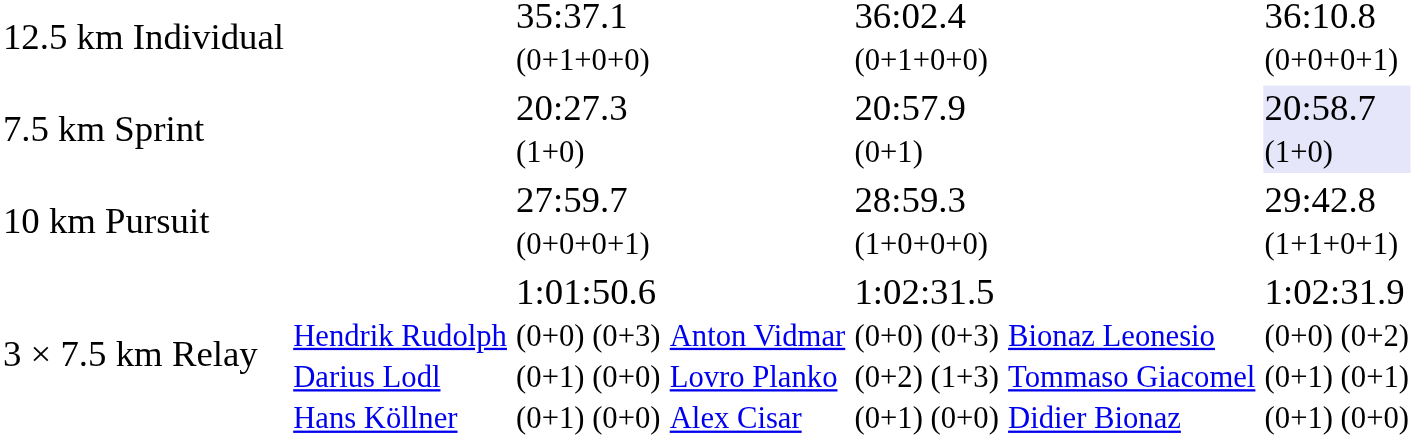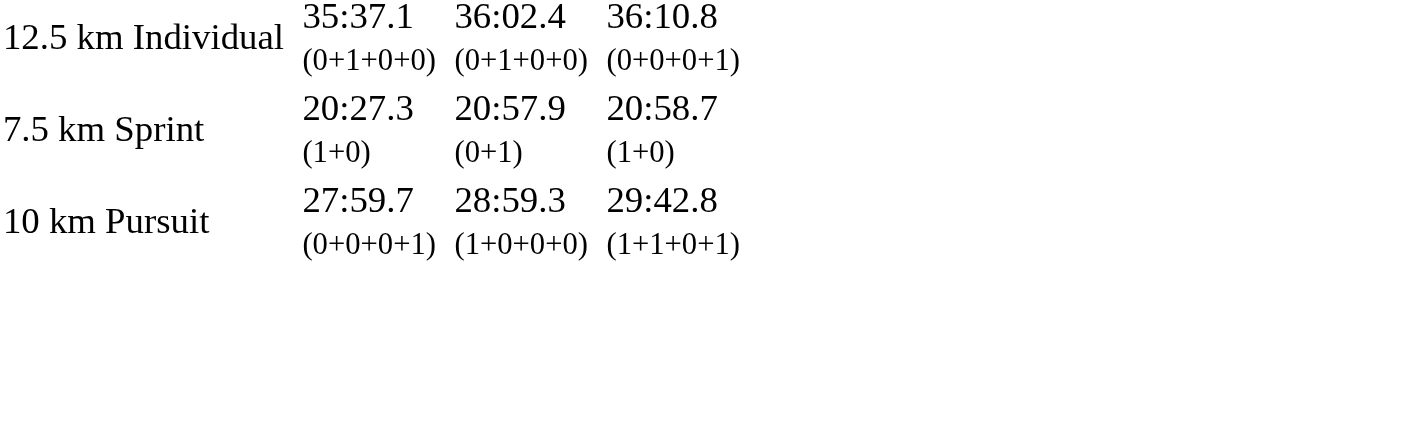 <table>
 <tr>
 <td>12.5 km Individual<br><em></em></td>
 <td></td>
 <td>35:37.1<br><small>(0+1+0+0)</small></td>
 <td></td>
 <td>36:02.4<br><small>(0+1+0+0)</small></td>
 <td></td>
 <td>36:10.8<br><small>(0+0+0+1)</small></td>
 </tr>
 <tr>
 <td>7.5 km Sprint<br><em></em></td>
 <td></td>
 <td>20:27.3<br><small>(1+0)</small></td>
 <td></td>
 <td>20:57.9<br><small>(0+1)</small></td>
 <td></td>
-<td style="background: lavender;">20:58.7<br><small>(1+0)</small></td>
+<td>20:58.7<br><small>(1+0)</small></td>
 </tr>
 <tr>
 <td>10 km Pursuit<br><em></em></td>
 <td></td>
 <td>27:59.7<br><small>(0+0+0+1)</small></td>
 <td></td>
 <td>28:59.3<br><small>(1+0+0+0)</small></td>
 <td></td>
 <td>29:42.8<br><small>(1+1+0+1)</small></td>
 </tr>
-<tr>
-<td>3 × 7.5 km Relay<br><em></em></td>
-<td><br><small><a href='#'>Hendrik Rudolph</a><br><a href='#'>Darius Lodl</a><br><a href='#'>Hans Köllner</a></small></td>
-<td>1:01:50.6<br><small>(0+0) (0+3)<br>(0+1) (0+0)<br>(0+1) (0+0)</small></td>
-<td><br><small><a href='#'>Anton Vidmar</a><br><a href='#'>Lovro Planko</a><br><a href='#'>Alex Cisar</a></small></td>
-<td>1:02:31.5<br><small>(0+0) (0+3)<br>(0+2) (1+3)<br>(0+1) (0+0)</small></td>
-<td><br><small><a href='#'>Bionaz Leonesio</a><br><a href='#'>Tommaso Giacomel</a><br><a href='#'>Didier Bionaz</a> </small></td>
-<td>1:02:31.9<br><small>(0+0) (0+2)<br>(0+1) (0+1)<br>(0+1) (0+0)</small></td>
-</tr>
 </table>
